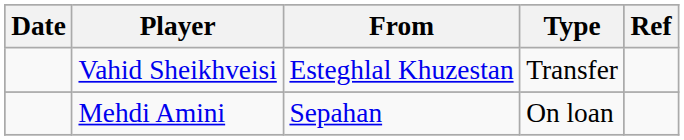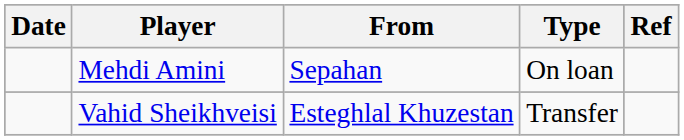 <table class="wikitable">
 <tr>
 <th><strong>Date</strong></th>
 <th><strong>Player</strong></th>
 <th><strong>From</strong></th>
 <th><strong>Type</strong></th>
 <th><strong>Ref</strong></th>
 </tr>
 <tr>
 <td></td>
+<td> <a href='#'>Mehdi Amini</a></td>
+<td> <a href='#'>Sepahan</a></td>
+<td>On loan</td>
+<td></td>
+</tr>
+<tr>
+<td></td>
 <td> <a href='#'>Vahid Sheikhveisi</a></td>
 <td> <a href='#'>Esteghlal Khuzestan</a></td>
 <td>Transfer</td>
 <td></td>
 </tr>
-<tr>
-<td></td>
-<td> <a href='#'>Mehdi Amini</a></td>
-<td> <a href='#'>Sepahan</a></td>
-<td>On loan</td>
-<td></td>
-</tr>
 </table>
